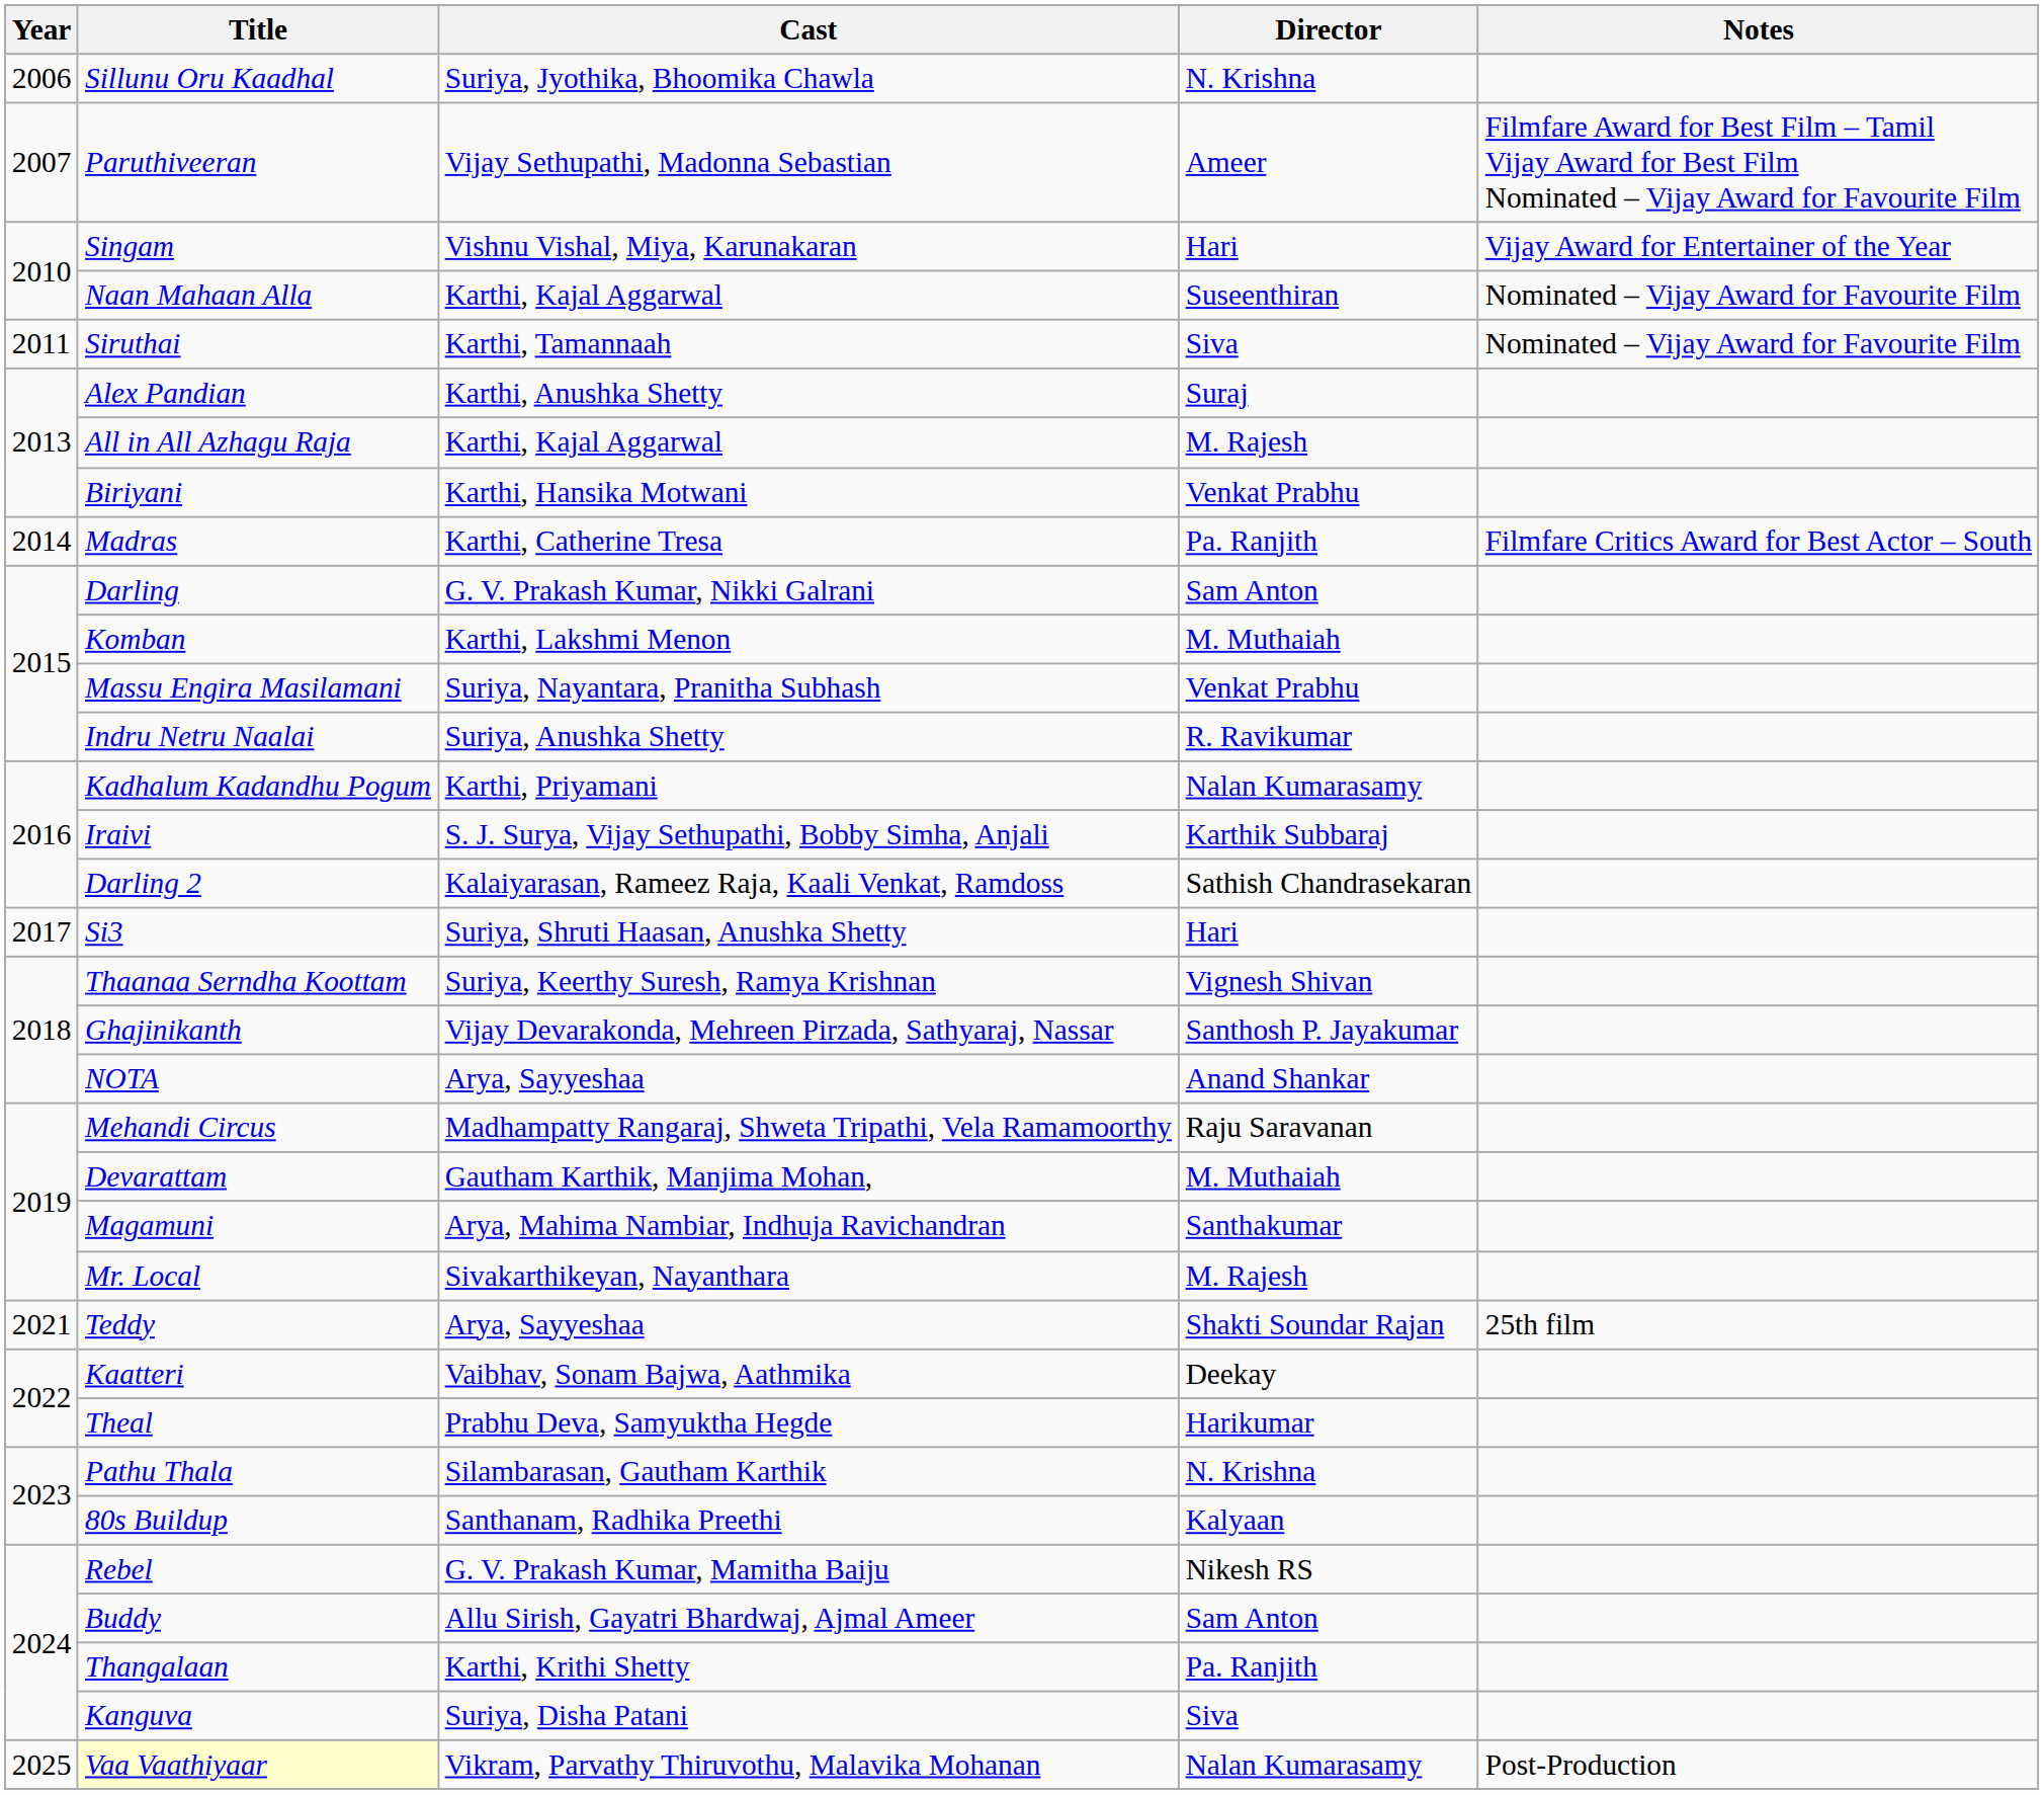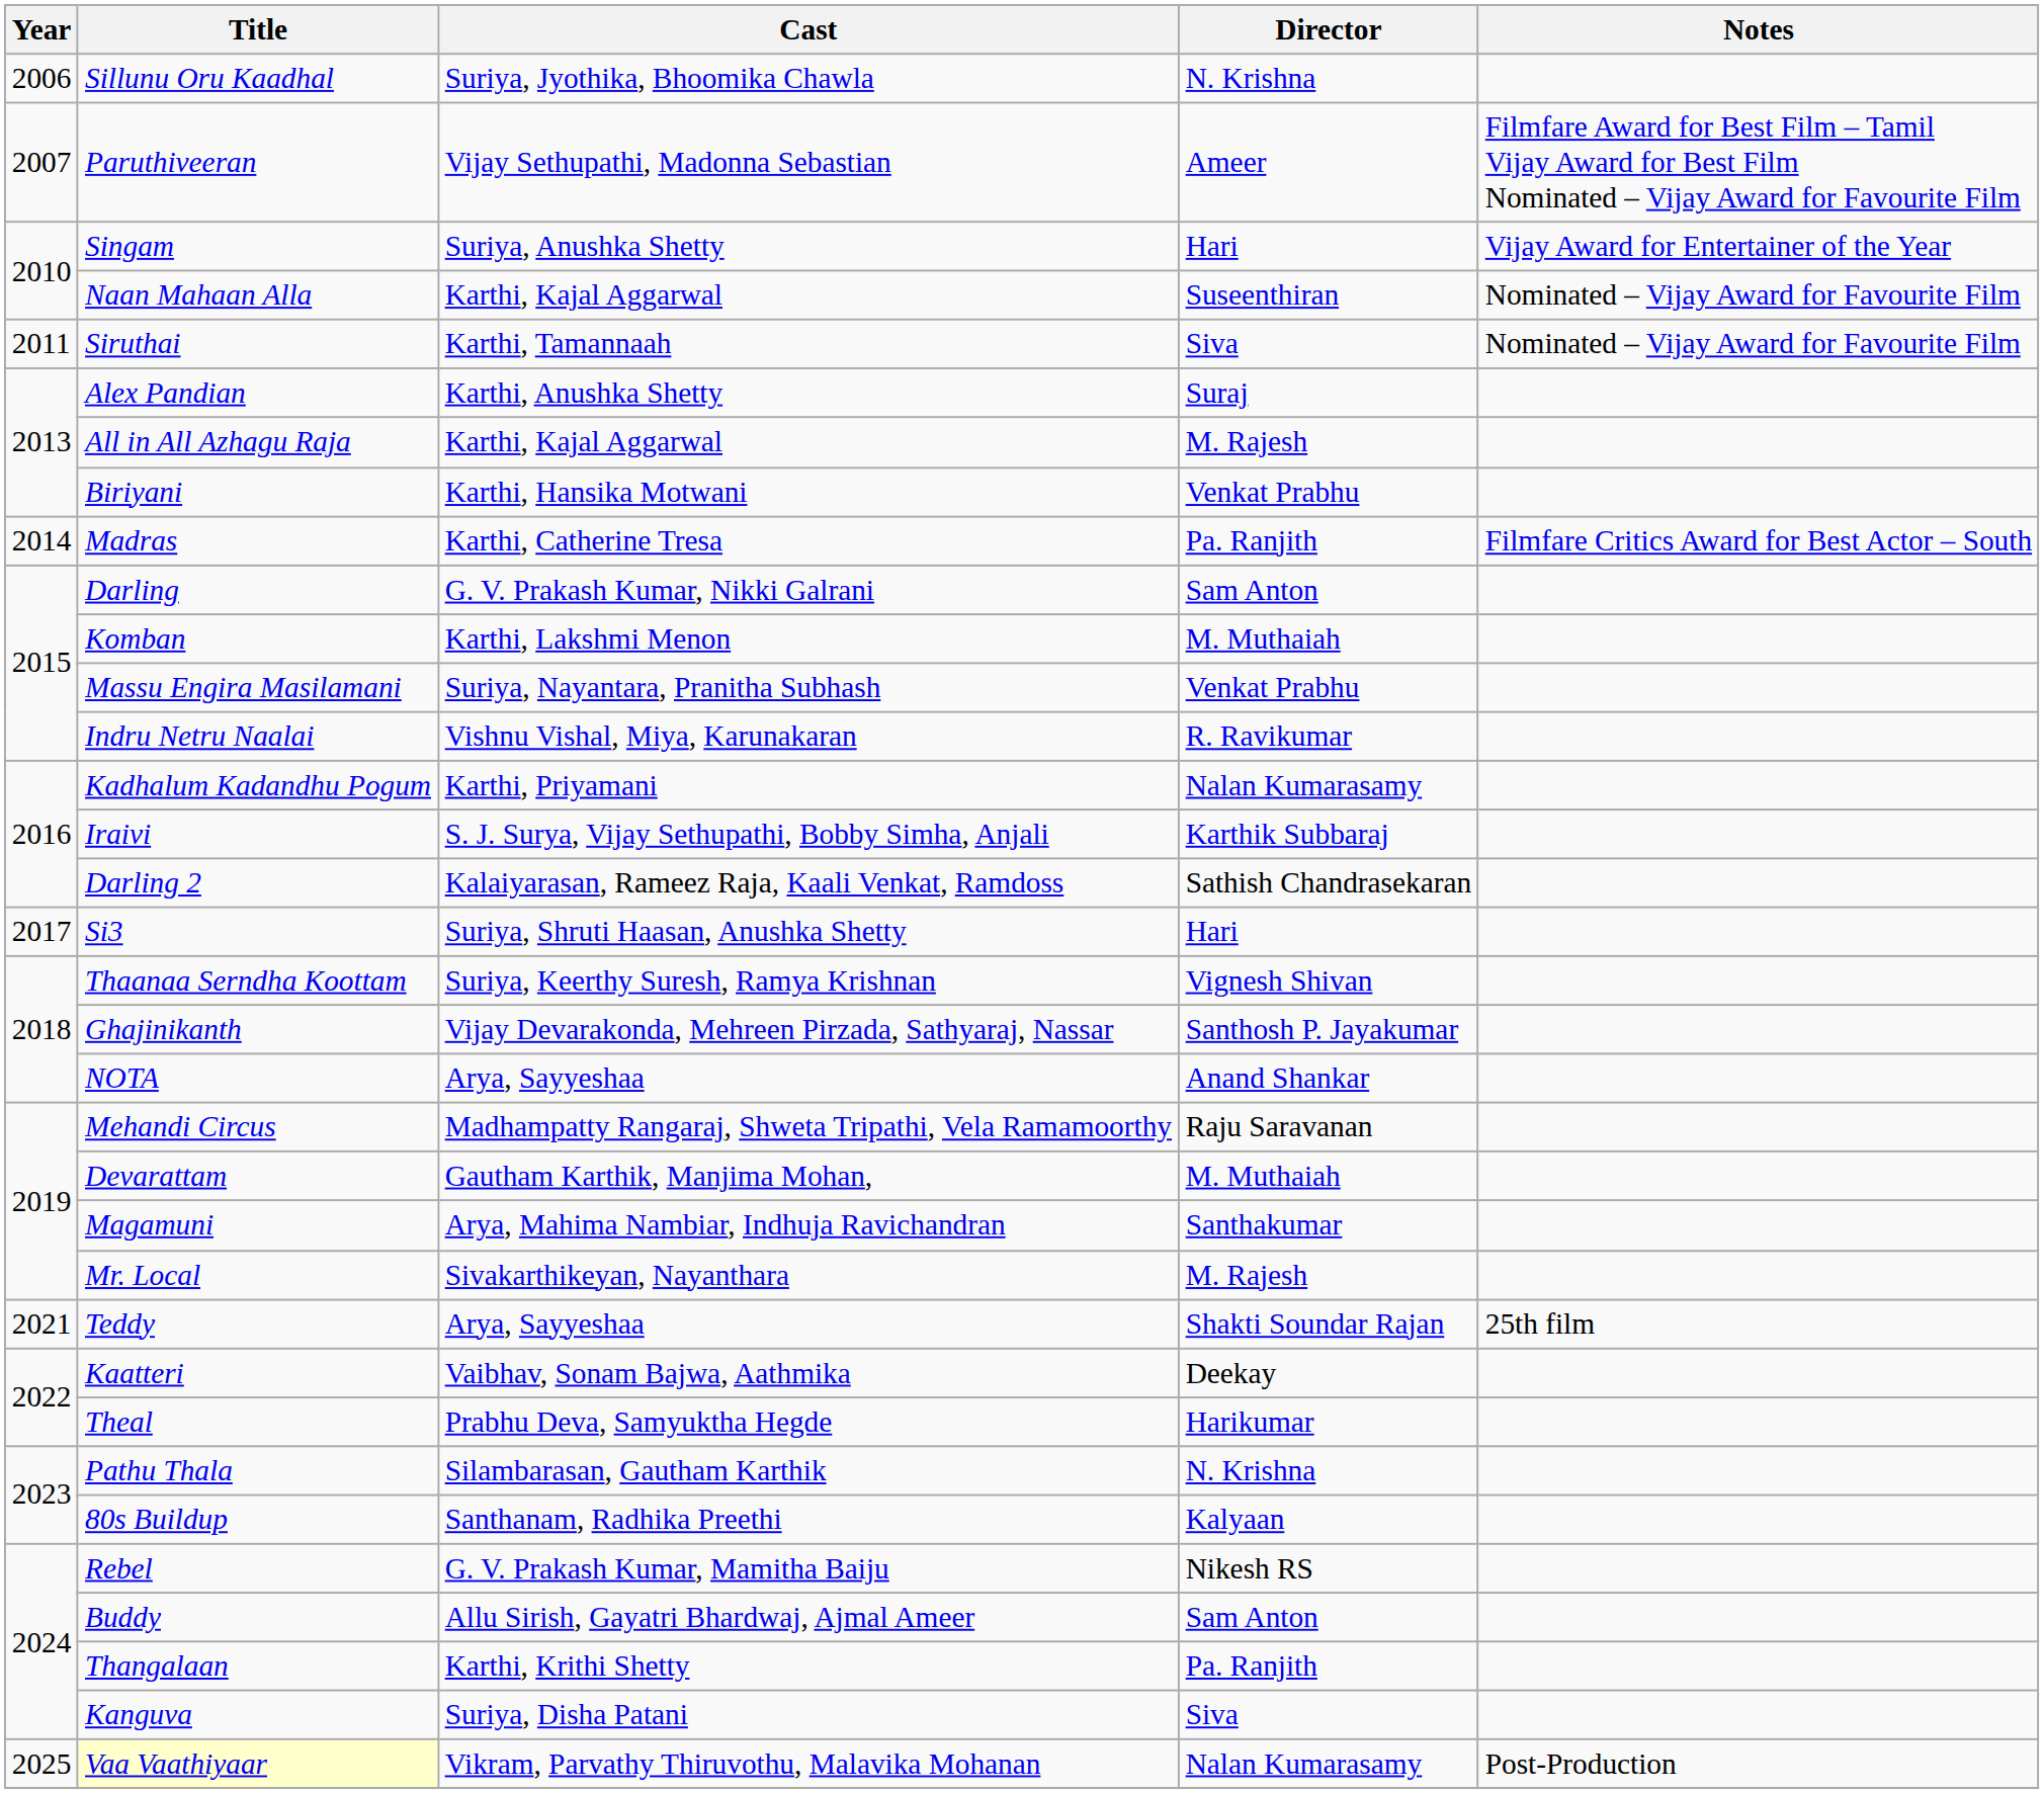 <table class="wikitable" style="font-size: 95%;">
 <tr>
 <th>Year</th>
 <th>Title</th>
 <th>Cast</th>
 <th>Director</th>
 <th>Notes</th>
 </tr>
 <tr>
 <td>2006</td>
 <td><em><a href='#'>Sillunu Oru Kaadhal</a></em></td>
 <td><a href='#'>Suriya</a>, <a href='#'>Jyothika</a>, <a href='#'>Bhoomika Chawla</a></td>
 <td><a href='#'>N. Krishna</a></td>
 <td></td>
 </tr>
 <tr>
 <td>2007</td>
 <td><em><a href='#'>Paruthiveeran</a></em></td>
 <td><a href='#'>Vijay Sethupathi</a>, <a href='#'>Madonna Sebastian</a></td>
 <td><a href='#'>Ameer</a></td>
 <td><a href='#'>Filmfare Award for Best Film – Tamil</a><br><a href='#'>Vijay Award for Best Film</a><br>Nominated – <a href='#'>Vijay Award for Favourite Film</a></td>
 </tr>
 <tr>
 <td rowspan="2">2010</td>
 <td><em><a href='#'>Singam</a></em></td>
-<td><a href='#'>Vishnu Vishal</a>, <a href='#'>Miya</a>, <a href='#'>Karunakaran</a></td>
+<td><a href='#'>Suriya</a>, <a href='#'>Anushka Shetty</a></td>
 <td><a href='#'>Hari</a></td>
 <td><a href='#'>Vijay Award for Entertainer of the Year</a></td>
 </tr>
 <tr>
 <td><em><a href='#'>Naan Mahaan Alla</a></em></td>
 <td><a href='#'>Karthi</a>, <a href='#'>Kajal Aggarwal</a></td>
 <td><a href='#'>Suseenthiran</a></td>
 <td>Nominated – <a href='#'>Vijay Award for Favourite Film</a></td>
 </tr>
 <tr>
 <td>2011</td>
 <td><em><a href='#'>Siruthai</a></em></td>
 <td><a href='#'>Karthi</a>, <a href='#'>Tamannaah</a></td>
 <td><a href='#'>Siva</a></td>
 <td>Nominated – <a href='#'>Vijay Award for Favourite Film</a></td>
 </tr>
 <tr>
 <td rowspan="3">2013</td>
 <td><em><a href='#'>Alex Pandian</a></em></td>
 <td><a href='#'>Karthi</a>, <a href='#'>Anushka Shetty</a></td>
 <td><a href='#'>Suraj</a></td>
 <td></td>
 </tr>
 <tr>
 <td><em><a href='#'>All in All Azhagu Raja</a></em></td>
 <td><a href='#'>Karthi</a>, <a href='#'>Kajal Aggarwal</a></td>
 <td><a href='#'>M. Rajesh</a></td>
 <td></td>
 </tr>
 <tr>
 <td><em><a href='#'>Biriyani</a></em></td>
 <td><a href='#'>Karthi</a>, <a href='#'>Hansika Motwani</a></td>
 <td><a href='#'>Venkat Prabhu</a></td>
 <td></td>
 </tr>
 <tr>
 <td>2014</td>
 <td><em><a href='#'>Madras</a></em></td>
 <td><a href='#'>Karthi</a>, <a href='#'>Catherine Tresa</a></td>
 <td><a href='#'>Pa. Ranjith</a></td>
 <td><a href='#'>Filmfare Critics Award for Best Actor – South</a></td>
 </tr>
 <tr>
 <td rowspan="4">2015</td>
 <td><em><a href='#'>Darling</a></em></td>
 <td><a href='#'>G. V. Prakash Kumar</a>, <a href='#'>Nikki Galrani</a></td>
 <td><a href='#'>Sam Anton</a></td>
 <td></td>
 </tr>
 <tr>
 <td><em><a href='#'>Komban</a></em></td>
 <td><a href='#'>Karthi</a>, <a href='#'>Lakshmi Menon</a></td>
 <td><a href='#'>M. Muthaiah</a></td>
 <td></td>
 </tr>
 <tr>
 <td><em><a href='#'>Massu Engira Masilamani</a></em></td>
 <td><a href='#'>Suriya</a>, <a href='#'>Nayantara</a>, <a href='#'>Pranitha Subhash</a></td>
 <td><a href='#'>Venkat Prabhu</a></td>
 <td></td>
 </tr>
 <tr>
 <td><em><a href='#'>Indru Netru Naalai</a></em></td>
-<td><a href='#'>Suriya</a>, <a href='#'>Anushka Shetty</a></td>
+<td><a href='#'>Vishnu Vishal</a>, <a href='#'>Miya</a>, <a href='#'>Karunakaran</a></td>
 <td><a href='#'>R. Ravikumar</a></td>
 <td></td>
 </tr>
 <tr>
 <td rowspan="3">2016</td>
 <td><em><a href='#'>Kadhalum Kadandhu Pogum</a></em></td>
 <td><a href='#'>Karthi</a>, <a href='#'>Priyamani</a></td>
 <td><a href='#'>Nalan Kumarasamy</a></td>
 <td></td>
 </tr>
 <tr>
 <td><em><a href='#'>Iraivi</a></em></td>
 <td><a href='#'>S. J. Surya</a>, <a href='#'>Vijay Sethupathi</a>, <a href='#'>Bobby Simha</a>, <a href='#'>Anjali</a></td>
 <td><a href='#'>Karthik Subbaraj</a></td>
 <td></td>
 </tr>
 <tr>
 <td><em><a href='#'>Darling 2</a></em></td>
 <td><a href='#'>Kalaiyarasan</a>, Rameez Raja, <a href='#'>Kaali Venkat</a>, <a href='#'>Ramdoss</a></td>
 <td>Sathish Chandrasekaran</td>
 <td></td>
 </tr>
 <tr>
 <td>2017</td>
 <td><em><a href='#'>Si3</a></em></td>
 <td><a href='#'>Suriya</a>, <a href='#'>Shruti Haasan</a>, <a href='#'>Anushka Shetty</a></td>
 <td><a href='#'>Hari</a></td>
 <td></td>
 </tr>
 <tr>
 <td rowspan="3">2018</td>
 <td><em><a href='#'>Thaanaa Serndha Koottam</a></em></td>
 <td><a href='#'>Suriya</a>, <a href='#'>Keerthy Suresh</a>, <a href='#'>Ramya Krishnan</a></td>
 <td><a href='#'>Vignesh Shivan</a></td>
 <td></td>
 </tr>
 <tr>
 <td><em><a href='#'>Ghajinikanth</a></em></td>
 <td><a href='#'>Vijay Devarakonda</a>, <a href='#'>Mehreen Pirzada</a>, <a href='#'>Sathyaraj</a>, <a href='#'>Nassar</a></td>
 <td><a href='#'>Santhosh P. Jayakumar</a></td>
 <td></td>
 </tr>
 <tr>
 <td><em><a href='#'>NOTA</a></em></td>
 <td><a href='#'>Arya</a>, <a href='#'>Sayyeshaa</a></td>
 <td><a href='#'>Anand Shankar</a></td>
 <td></td>
 </tr>
 <tr>
 <td rowspan="4">2019</td>
 <td><em><a href='#'>Mehandi Circus</a></em></td>
 <td><a href='#'>Madhampatty Rangaraj</a>, <a href='#'>Shweta Tripathi</a>, <a href='#'>Vela Ramamoorthy</a></td>
 <td>Raju Saravanan</td>
 <td></td>
 </tr>
 <tr>
 <td><em><a href='#'>Devarattam</a></em></td>
 <td><a href='#'>Gautham Karthik</a>, <a href='#'>Manjima Mohan</a>,</td>
 <td><a href='#'>M. Muthaiah</a></td>
 <td></td>
 </tr>
 <tr>
 <td><em><a href='#'>Magamuni</a></em></td>
 <td><a href='#'>Arya</a>, <a href='#'>Mahima Nambiar</a>, <a href='#'>Indhuja Ravichandran</a></td>
 <td><a href='#'>Santhakumar</a></td>
 <td></td>
 </tr>
 <tr>
 <td><em><a href='#'>Mr. Local</a></em></td>
 <td><a href='#'>Sivakarthikeyan</a>, <a href='#'>Nayanthara</a></td>
 <td><a href='#'>M. Rajesh</a></td>
 <td></td>
 </tr>
 <tr>
 <td>2021</td>
 <td><em><a href='#'>Teddy</a></em></td>
 <td><a href='#'>Arya</a>, <a href='#'>Sayyeshaa</a></td>
 <td><a href='#'>Shakti Soundar Rajan</a></td>
 <td>25th film</td>
 </tr>
 <tr>
 <td rowspan="2">2022</td>
 <td><em><a href='#'>Kaatteri</a></em></td>
 <td><a href='#'>Vaibhav</a>, <a href='#'>Sonam Bajwa</a>, <a href='#'>Aathmika</a></td>
 <td>Deekay</td>
 <td></td>
 </tr>
 <tr>
 <td><em><a href='#'>Theal</a></em></td>
 <td><a href='#'>Prabhu Deva</a>, <a href='#'>Samyuktha Hegde</a></td>
 <td><a href='#'>Harikumar</a></td>
 <td></td>
 </tr>
 <tr>
 <td rowspan="2">2023</td>
 <td><em><a href='#'>Pathu Thala</a></em></td>
 <td><a href='#'>Silambarasan</a>, <a href='#'>Gautham Karthik</a></td>
 <td><a href='#'>N. Krishna</a></td>
 <td></td>
 </tr>
 <tr>
 <td><em><a href='#'>80s Buildup</a></em></td>
 <td><a href='#'>Santhanam</a>, <a href='#'>Radhika Preethi</a></td>
 <td><a href='#'>Kalyaan</a></td>
 <td></td>
 </tr>
 <tr>
 <td rowspan="4">2024</td>
 <td><em><a href='#'>Rebel</a></em></td>
 <td><a href='#'>G. V. Prakash Kumar</a>, <a href='#'>Mamitha Baiju</a></td>
 <td>Nikesh RS</td>
 </tr>
 <tr>
 <td><em><a href='#'>Buddy</a></em></td>
 <td><a href='#'>Allu Sirish</a>, <a href='#'>Gayatri Bhardwaj</a>, <a href='#'>Ajmal Ameer</a></td>
 <td><a href='#'>Sam Anton</a></td>
 <td></td>
 </tr>
 <tr>
 <td><em><a href='#'>Thangalaan</a></em></td>
 <td><a href='#'>Karthi</a>, <a href='#'>Krithi Shetty</a></td>
 <td><a href='#'>Pa. Ranjith</a></td>
 <td></td>
 </tr>
 <tr>
 <td><em><a href='#'>Kanguva</a></em></td>
 <td><a href='#'>Suriya</a>, <a href='#'>Disha Patani</a></td>
 <td><a href='#'>Siva</a></td>
 <td></td>
 </tr>
 <tr>
 <td>2025</td>
 <td Style="background:#ffc;"><em><a href='#'>Vaa Vaathiyaar</a></em></td>
 <td><a href='#'>Vikram</a>, <a href='#'>Parvathy Thiruvothu</a>, <a href='#'>Malavika Mohanan</a></td>
 <td><a href='#'>Nalan Kumarasamy</a></td>
 <td>Post-Production</td>
 </tr>
 <tr>
 </tr>
 </table>
